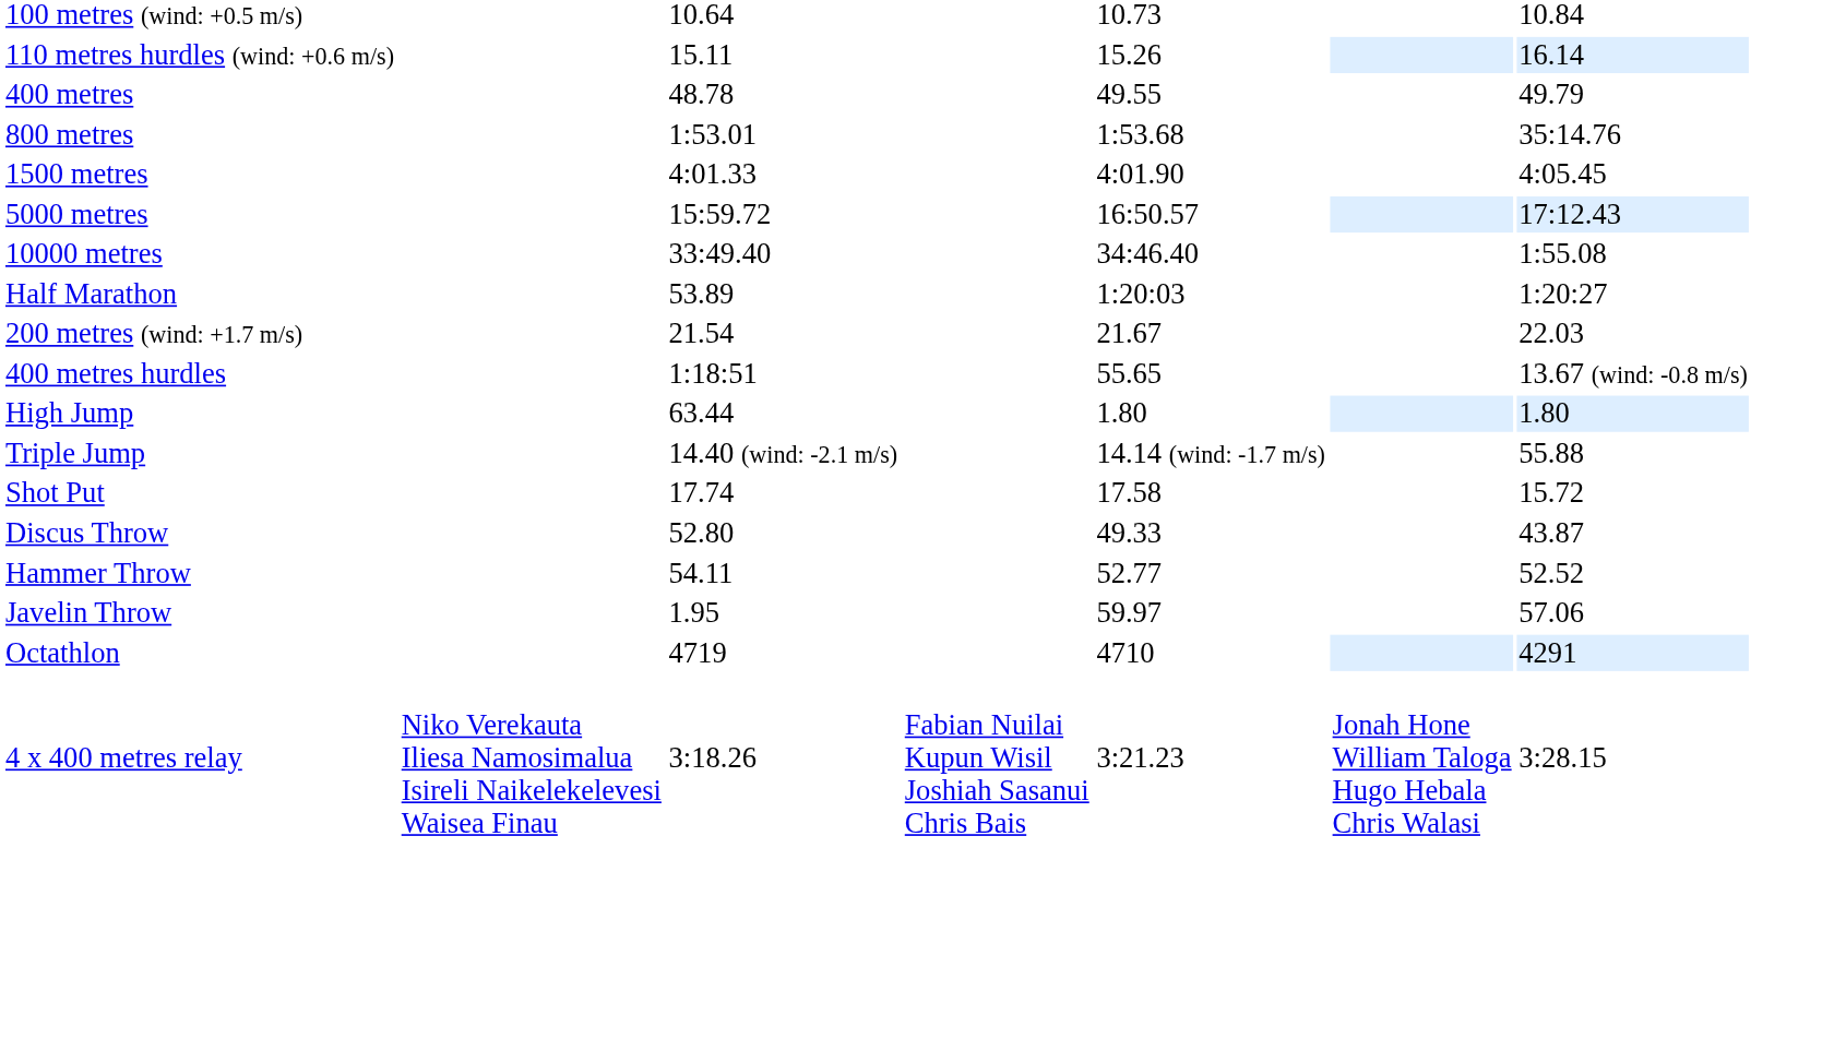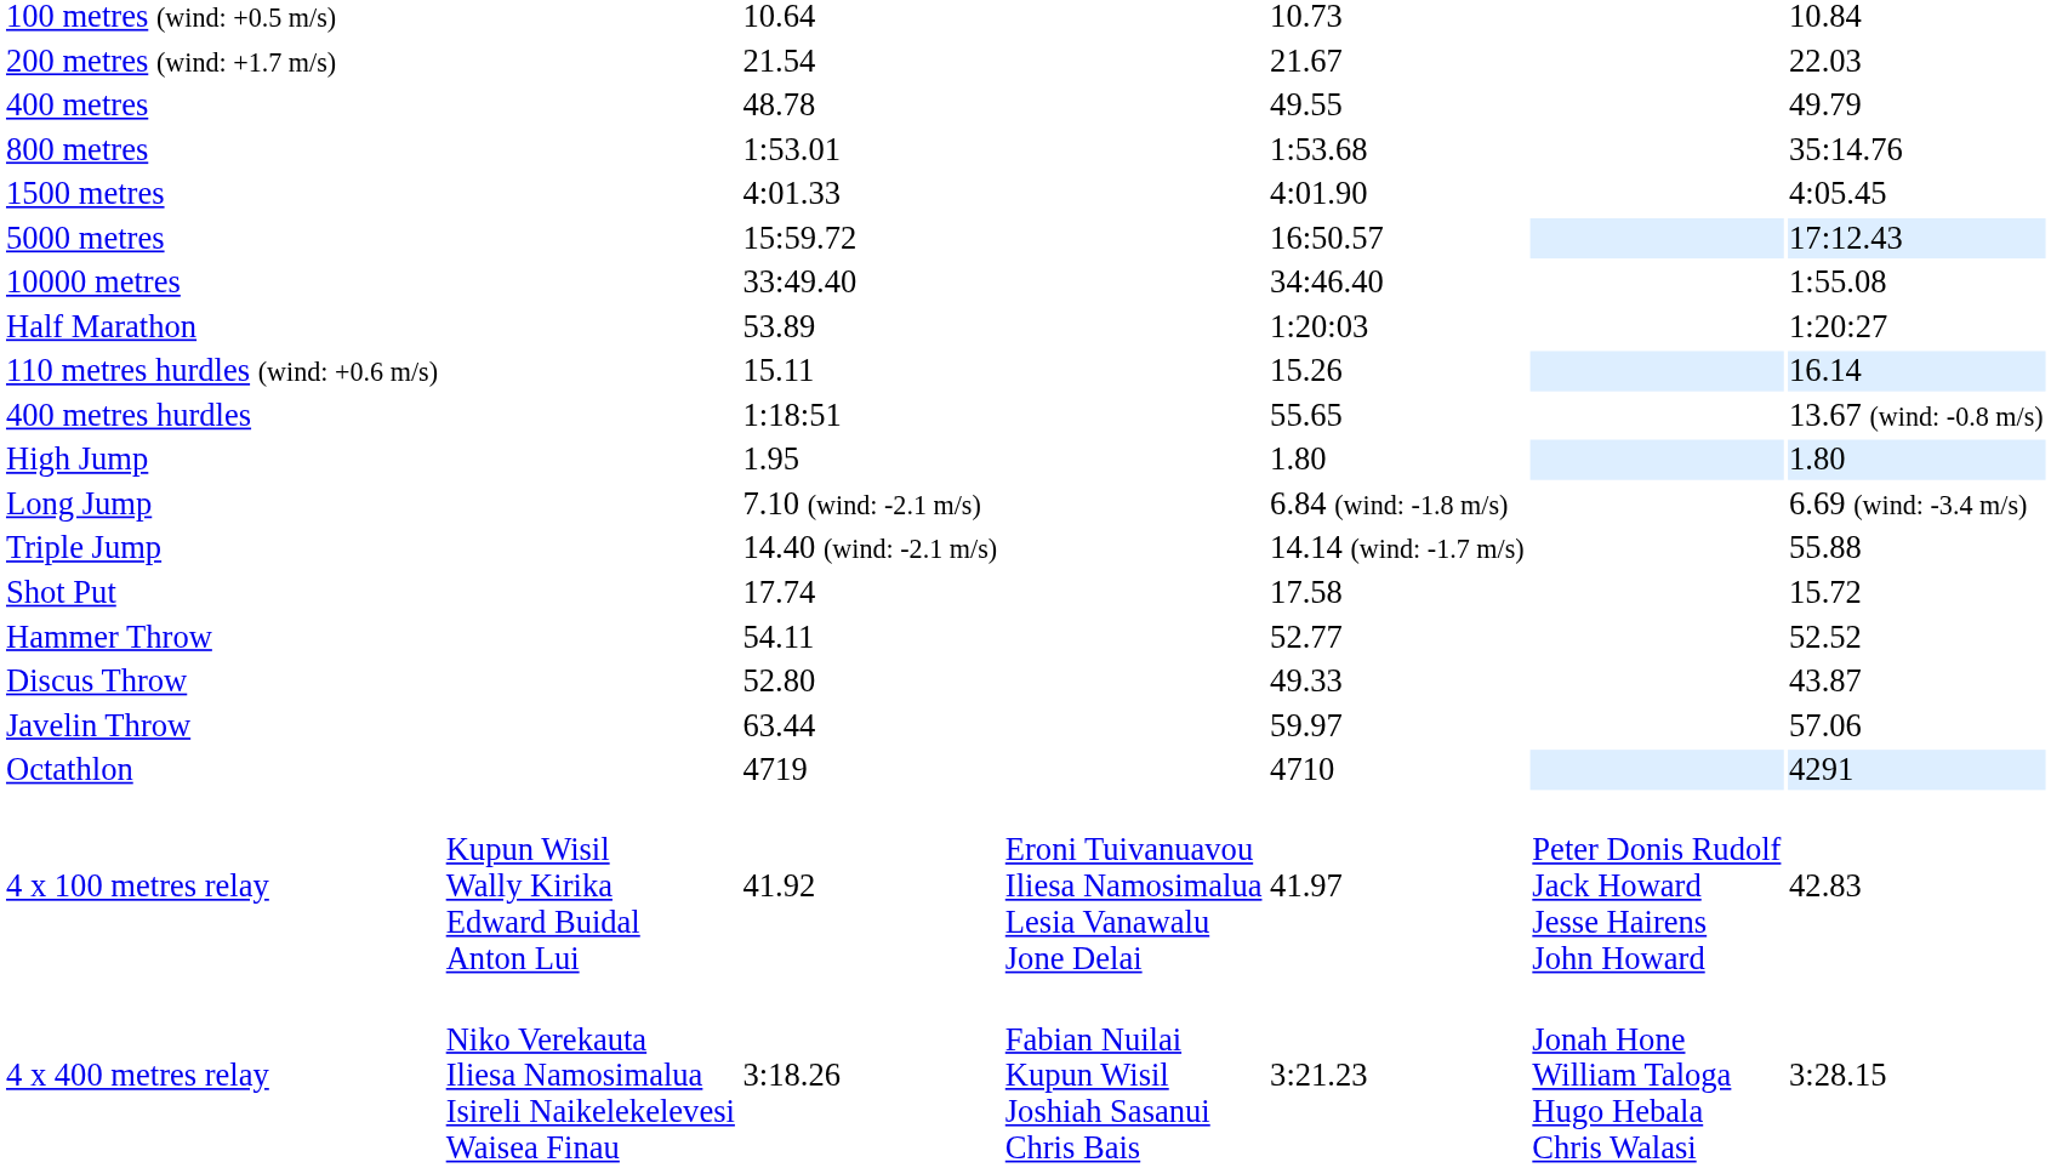 <table>
 <tr>
 <td><a href='#'>100 metres</a> <small>(wind: +0.5 m/s)</small></td>
 <td></td>
 <td>10.64</td>
 <td></td>
 <td>10.73</td>
 <td></td>
 <td>10.84</td>
 </tr>
 <tr>
-<td><a href='#'>110 metres hurdles</a> <small>(wind: +0.6 m/s)</small></td>
+<td><a href='#'>200 metres</a> <small>(wind: +1.7 m/s)</small></td>
 <td></td>
-<td>15.11</td>
+<td>21.54</td>
 <td></td>
-<td>15.26</td>
-<td bgcolor=#def></td>
-<td bgcolor=#def>16.14</td>
+<td>21.67</td>
+<td></td>
+<td>22.03</td>
 </tr>
 <tr>
 <td><a href='#'>400 metres</a></td>
 <td></td>
 <td>48.78</td>
 <td></td>
 <td>49.55</td>
 <td></td>
 <td>49.79</td>
 </tr>
 <tr>
 <td><a href='#'>800 metres</a></td>
 <td></td>
 <td>1:53.01</td>
 <td></td>
 <td>1:53.68</td>
 <td></td>
 <td>35:14.76</td>
 </tr>
 <tr>
 <td><a href='#'>1500 metres</a></td>
 <td></td>
 <td>4:01.33</td>
 <td></td>
 <td>4:01.90</td>
 <td></td>
 <td>4:05.45</td>
 </tr>
 <tr>
 <td><a href='#'>5000 metres</a></td>
 <td></td>
 <td>15:59.72</td>
 <td></td>
 <td>16:50.57</td>
 <td bgcolor=#def></td>
 <td bgcolor=#def>17:12.43</td>
 </tr>
 <tr>
 <td><a href='#'>10000 metres</a></td>
 <td></td>
 <td>33:49.40</td>
 <td></td>
 <td>34:46.40</td>
 <td></td>
 <td>1:55.08</td>
 </tr>
 <tr>
 <td><a href='#'>Half Marathon</a></td>
 <td></td>
 <td>53.89</td>
 <td></td>
 <td>1:20:03</td>
 <td></td>
 <td>1:20:27</td>
 </tr>
 <tr>
-<td><a href='#'>200 metres</a> <small>(wind: +1.7 m/s)</small></td>
+<td><a href='#'>110 metres hurdles</a> <small>(wind: +0.6 m/s)</small></td>
 <td></td>
-<td>21.54</td>
+<td>15.11</td>
 <td></td>
-<td>21.67</td>
-<td></td>
-<td>22.03</td>
+<td>15.26</td>
+<td bgcolor=#def></td>
+<td bgcolor=#def>16.14</td>
 </tr>
 <tr>
 <td><a href='#'>400 metres hurdles</a></td>
 <td></td>
 <td>1:18:51</td>
 <td></td>
 <td>55.65</td>
 <td></td>
 <td>13.67 <small>(wind: -0.8 m/s)</small></td>
 </tr>
 <tr>
 <td><a href='#'>High Jump</a></td>
 <td></td>
-<td>63.44</td>
+<td>1.95</td>
 <td></td>
 <td>1.80</td>
 <td bgcolor=#def></td>
 <td bgcolor=#def>1.80</td>
+</tr>
+<tr>
+<td><a href='#'>Long Jump</a></td>
+<td></td>
+<td>7.10 <small>(wind: -2.1 m/s)</small></td>
+<td></td>
+<td>6.84 <small>(wind: -1.8 m/s)</small></td>
+<td></td>
+<td>6.69 <small>(wind: -3.4 m/s)</small></td>
 </tr>
 <tr>
 <td><a href='#'>Triple Jump</a></td>
 <td></td>
 <td>14.40 <small>(wind: -2.1 m/s)</small></td>
 <td></td>
 <td>14.14 <small>(wind: -1.7 m/s)</small></td>
 <td></td>
 <td>55.88</td>
 </tr>
 <tr>
 <td><a href='#'>Shot Put</a></td>
 <td></td>
 <td>17.74</td>
 <td></td>
 <td>17.58</td>
 <td></td>
 <td>15.72</td>
 </tr>
 <tr>
+<td><a href='#'>Hammer Throw</a></td>
+<td></td>
+<td>54.11</td>
+<td></td>
+<td>52.77</td>
+<td></td>
+<td>52.52</td>
+</tr>
+<tr>
 <td><a href='#'>Discus Throw</a></td>
 <td></td>
 <td>52.80</td>
 <td></td>
 <td>49.33</td>
 <td></td>
 <td>43.87</td>
 </tr>
 <tr>
-<td><a href='#'>Hammer Throw</a></td>
-<td></td>
-<td>54.11</td>
-<td></td>
-<td>52.77</td>
-<td></td>
-<td>52.52</td>
-</tr>
-<tr>
 <td><a href='#'>Javelin Throw</a></td>
 <td></td>
-<td>1.95</td>
+<td>63.44</td>
 <td></td>
 <td>59.97</td>
 <td></td>
 <td>57.06</td>
 </tr>
 <tr>
 <td><a href='#'>Octathlon</a></td>
 <td></td>
 <td>4719</td>
 <td></td>
 <td>4710</td>
 <td bgcolor=#def></td>
 <td bgcolor=#def>4291</td>
 </tr>
 <tr>
+<td><a href='#'>4 x 100 metres relay</a></td>
+<td> <br> <a href='#'>Kupun Wisil</a> <br> <a href='#'>Wally Kirika</a> <br> <a href='#'>Edward Buidal</a> <br> <a href='#'>Anton Lui</a></td>
+<td>41.92</td>
+<td> <br> <a href='#'>Eroni Tuivanuavou</a> <br> <a href='#'>Iliesa Namosimalua</a> <br> <a href='#'>Lesia Vanawalu</a> <br> <a href='#'>Jone Delai</a></td>
+<td>41.97</td>
+<td> <br> <a href='#'>Peter Donis Rudolf</a> <br> <a href='#'>Jack Howard</a> <br> <a href='#'>Jesse Hairens</a> <br> <a href='#'>John Howard</a></td>
+<td>42.83</td>
+</tr>
+<tr>
 <td><a href='#'>4 x 400 metres relay</a></td>
 <td> <br> <a href='#'>Niko Verekauta</a> <br> <a href='#'>Iliesa Namosimalua</a> <br> <a href='#'>Isireli Naikelekelevesi</a> <br> <a href='#'>Waisea Finau</a></td>
 <td>3:18.26</td>
 <td> <br> <a href='#'>Fabian Nuilai</a> <br> <a href='#'>Kupun Wisil</a> <br> <a href='#'>Joshiah Sasanui</a> <br> <a href='#'>Chris Bais</a></td>
 <td>3:21.23</td>
 <td> <br> <a href='#'>Jonah Hone</a> <br> <a href='#'>William Taloga</a> <br> <a href='#'>Hugo Hebala</a> <br> <a href='#'>Chris Walasi</a></td>
 <td>3:28.15</td>
 </tr>
 </table>
